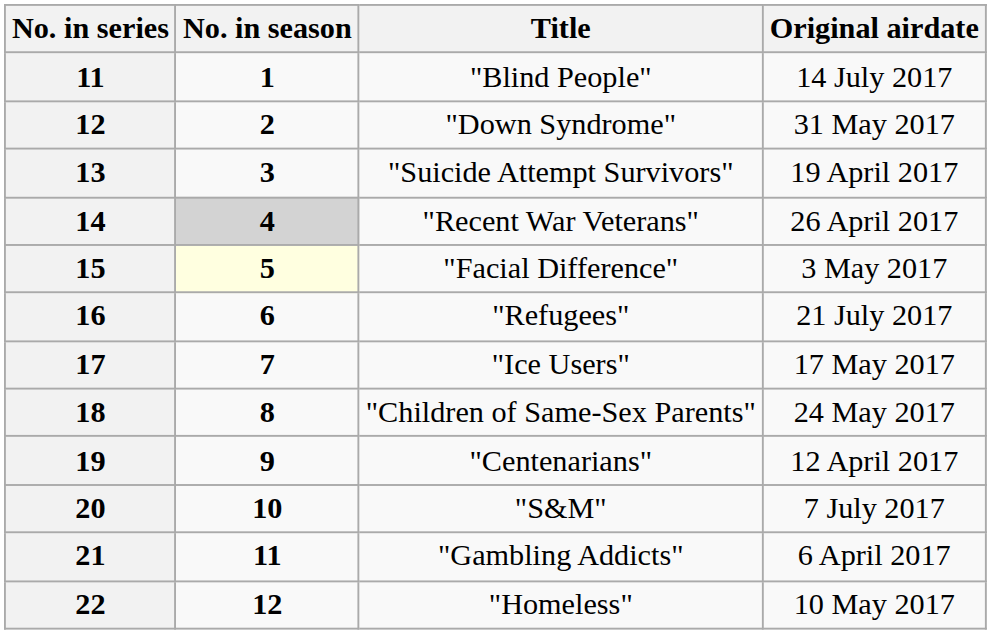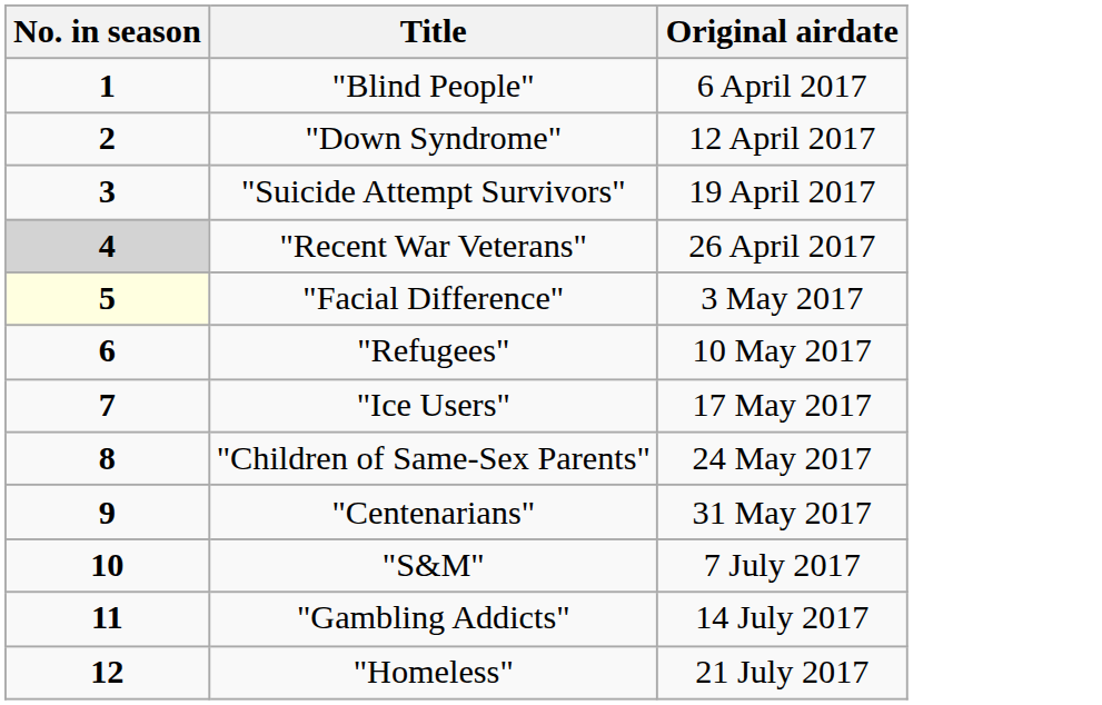 <table class="wikitable plainrowheaders" style="text-align:center;">
 <tr>
-<th>No. in series</th>
 <th>No. in season</th>
 <th>Title</th>
 <th>Original airdate</th>
 </tr>
 <tr>
-<th>11</th>
 <td><strong>1</strong></td>
 <td>"Blind People"</td>
-<td>14 July 2017</td>
+<td>6 April 2017</td>
 </tr>
 <tr>
-<th>12</th>
 <td><strong>2</strong></td>
 <td>"Down Syndrome"</td>
-<td>31 May 2017</td>
+<td>12 April 2017</td>
 </tr>
 <tr>
-<th>13</th>
 <td><strong>3</strong></td>
 <td>"Suicide Attempt Survivors"</td>
 <td>19 April 2017</td>
 </tr>
 <tr>
-<th>14</th>
 <td style="background: lightgrey;"><strong>4</strong></td>
 <td>"Recent War Veterans"</td>
 <td>26 April 2017</td>
 </tr>
 <tr>
-<th>15</th>
 <td style="background: lightyellow;"><strong>5</strong></td>
 <td>"Facial Difference"</td>
 <td>3 May 2017</td>
 </tr>
 <tr>
-<th>16</th>
 <td><strong>6</strong></td>
 <td>"Refugees"</td>
-<td>21 July 2017</td>
+<td>10 May 2017</td>
 </tr>
 <tr>
-<th>17</th>
 <td><strong>7</strong></td>
 <td>"Ice Users"</td>
 <td>17 May 2017</td>
 </tr>
 <tr>
-<th>18</th>
 <td><strong>8</strong></td>
 <td>"Children of Same-Sex Parents"</td>
 <td>24 May 2017</td>
 </tr>
 <tr>
-<th>19</th>
 <td><strong>9</strong></td>
 <td>"Centenarians"</td>
-<td>12 April 2017</td>
+<td>31 May 2017</td>
 </tr>
 <tr>
-<th>20</th>
 <td><strong>10</strong></td>
 <td>"S&M"</td>
 <td>7 July 2017</td>
 </tr>
 <tr>
-<th>21</th>
 <td><strong>11</strong></td>
 <td>"Gambling Addicts"</td>
-<td>6 April 2017</td>
+<td>14 July 2017</td>
 </tr>
 <tr>
-<th>22</th>
 <td><strong>12</strong></td>
 <td>"Homeless"</td>
-<td>10 May 2017</td>
+<td>21 July 2017</td>
 </tr>
 </table>
